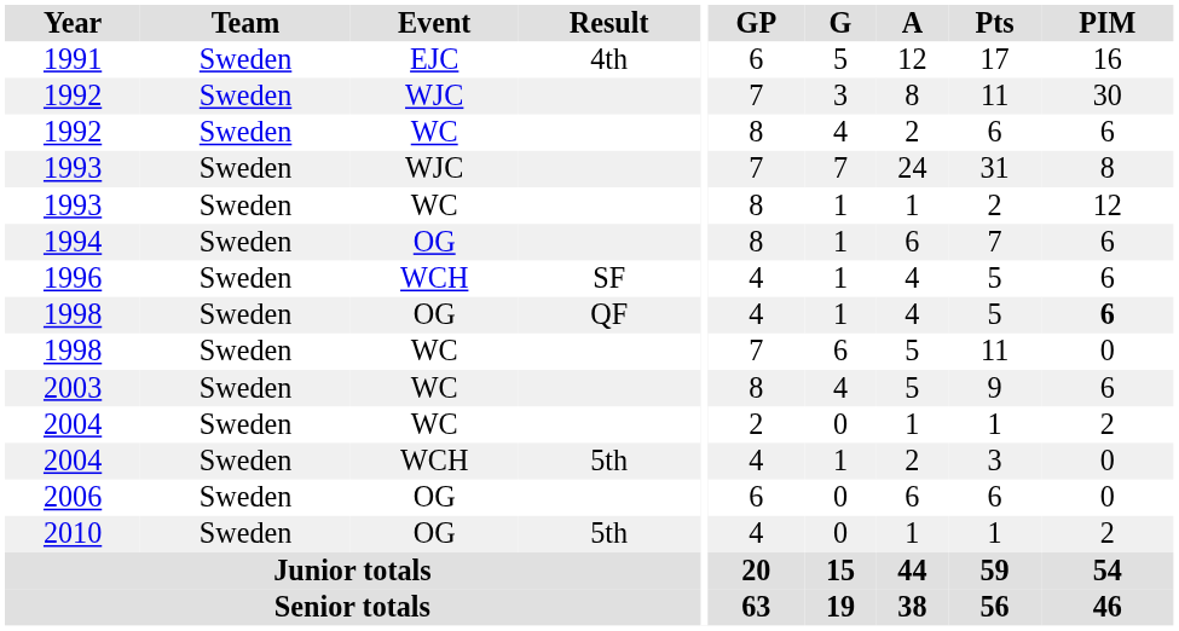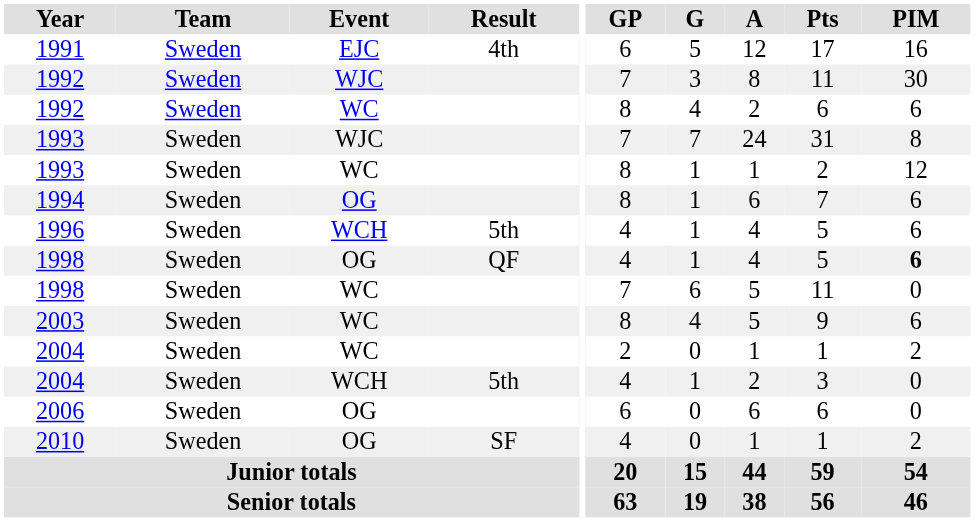 <table border="0" cellpadding="1" cellspacing="0" ID="Table3" style="text-align:center; width:40em;">
 <tr bgcolor="#e0e0e0">
 <th>Year</th>
 <th>Team</th>
 <th>Event</th>
 <th>Result</th>
 <th rowspan="99" bgcolor="#ffffff"></th>
 <th>GP</th>
 <th>G</th>
 <th>A</th>
 <th>Pts</th>
 <th>PIM</th>
 </tr>
 <tr>
 <td><a href='#'>1991</a></td>
 <td><a href='#'>Sweden</a></td>
 <td><a href='#'>EJC</a></td>
 <td>4th</td>
 <td>6</td>
 <td>5</td>
 <td>12</td>
 <td>17</td>
 <td>16</td>
 </tr>
 <tr bgcolor="#f0f0f0">
 <td><a href='#'>1992</a></td>
 <td><a href='#'>Sweden</a></td>
 <td><a href='#'>WJC</a></td>
 <td></td>
 <td>7</td>
 <td>3</td>
 <td>8</td>
 <td>11</td>
 <td>30</td>
 </tr>
 <tr>
 <td><a href='#'>1992</a></td>
 <td><a href='#'>Sweden</a></td>
 <td><a href='#'>WC</a></td>
 <td></td>
 <td>8</td>
 <td>4</td>
 <td>2</td>
 <td>6</td>
 <td>6</td>
 </tr>
 <tr bgcolor="#f0f0f0">
 <td><a href='#'>1993</a></td>
 <td>Sweden</td>
 <td>WJC</td>
 <td></td>
 <td>7</td>
 <td>7</td>
 <td>24</td>
 <td>31</td>
 <td>8</td>
 </tr>
 <tr>
 <td><a href='#'>1993</a></td>
 <td>Sweden</td>
 <td>WC</td>
 <td></td>
 <td>8</td>
 <td>1</td>
 <td>1</td>
 <td>2</td>
 <td>12</td>
 </tr>
 <tr bgcolor="#f0f0f0">
 <td><a href='#'>1994</a></td>
 <td>Sweden</td>
 <td><a href='#'>OG</a></td>
 <td></td>
 <td>8</td>
 <td>1</td>
 <td>6</td>
 <td>7</td>
 <td>6</td>
 </tr>
 <tr>
 <td><a href='#'>1996</a></td>
 <td>Sweden</td>
 <td><a href='#'>WCH</a></td>
-<td>SF</td>
+<td>5th</td>
 <td>4</td>
 <td>1</td>
 <td>4</td>
 <td>5</td>
 <td>6</td>
 </tr>
 <tr bgcolor="#f0f0f0">
 <td><a href='#'>1998</a></td>
 <td>Sweden</td>
 <td>OG</td>
 <td>QF</td>
 <td>4</td>
 <td>1</td>
 <td>4</td>
 <td>5</td>
 <td><strong>6</strong></td>
 </tr>
 <tr>
 <td><a href='#'>1998</a></td>
 <td>Sweden</td>
 <td>WC</td>
 <td></td>
 <td>7</td>
 <td>6</td>
 <td>5</td>
 <td>11</td>
 <td>0</td>
 </tr>
 <tr bgcolor="#f0f0f0">
 <td><a href='#'>2003</a></td>
 <td>Sweden</td>
 <td>WC</td>
 <td></td>
 <td>8</td>
 <td>4</td>
 <td>5</td>
 <td>9</td>
 <td>6</td>
 </tr>
 <tr>
 <td><a href='#'>2004</a></td>
 <td>Sweden</td>
 <td>WC</td>
 <td></td>
 <td>2</td>
 <td>0</td>
 <td>1</td>
 <td>1</td>
 <td>2</td>
 </tr>
 <tr bgcolor="#f0f0f0">
 <td><a href='#'>2004</a></td>
 <td>Sweden</td>
 <td>WCH</td>
 <td>5th</td>
 <td>4</td>
 <td>1</td>
 <td>2</td>
 <td>3</td>
 <td>0</td>
 </tr>
 <tr>
 <td><a href='#'>2006</a></td>
 <td>Sweden</td>
 <td>OG</td>
 <td></td>
 <td>6</td>
 <td>0</td>
 <td>6</td>
 <td>6</td>
 <td>0</td>
 </tr>
 <tr bgcolor="#f0f0f0">
 <td><a href='#'>2010</a></td>
 <td>Sweden</td>
 <td>OG</td>
-<td>5th</td>
+<td>SF</td>
 <td>4</td>
 <td>0</td>
 <td>1</td>
 <td>1</td>
 <td>2</td>
 </tr>
 <tr bgcolor="#e0e0e0">
 <th colspan=4>Junior totals</th>
 <th>20</th>
 <th>15</th>
 <th>44</th>
 <th>59</th>
 <th>54</th>
 </tr>
 <tr bgcolor="#e0e0e0">
 <th colspan="4">Senior totals</th>
 <th>63</th>
 <th>19</th>
 <th>38</th>
 <th>56</th>
 <th>46</th>
 </tr>
 </table>
